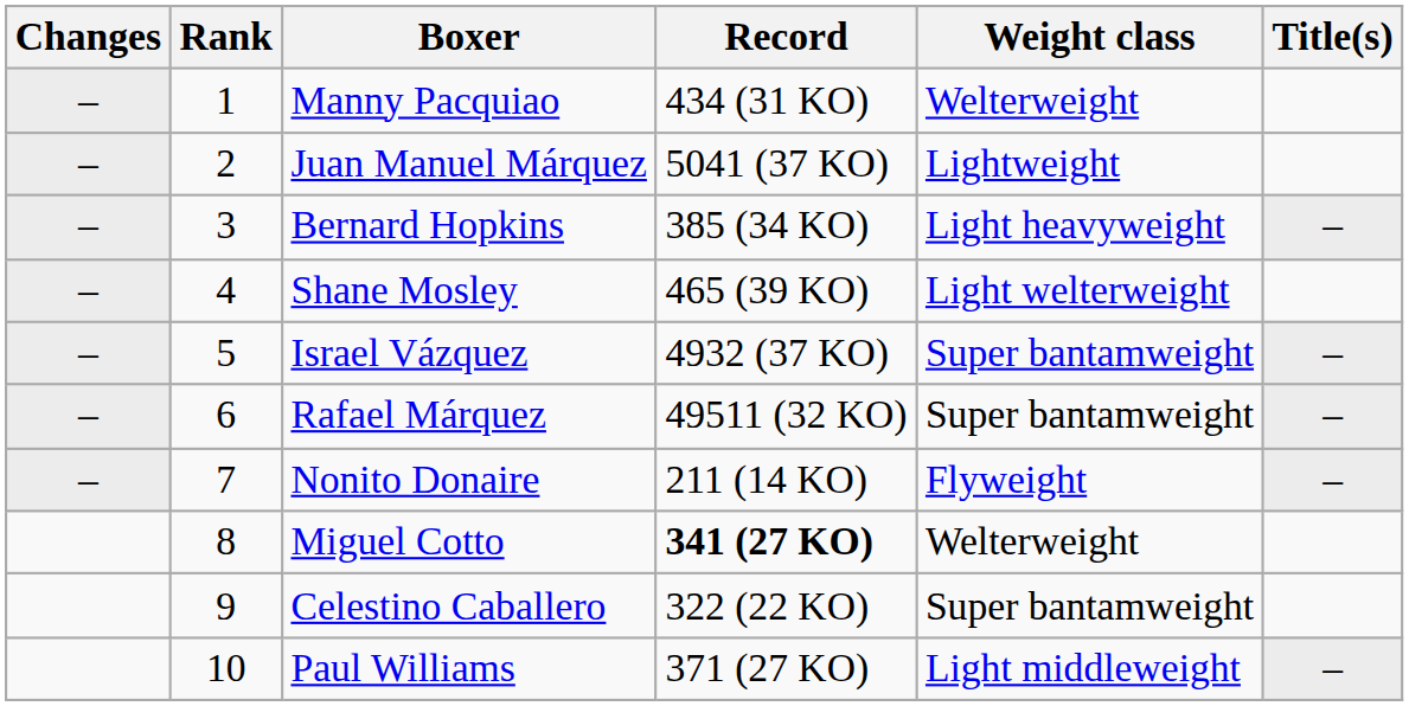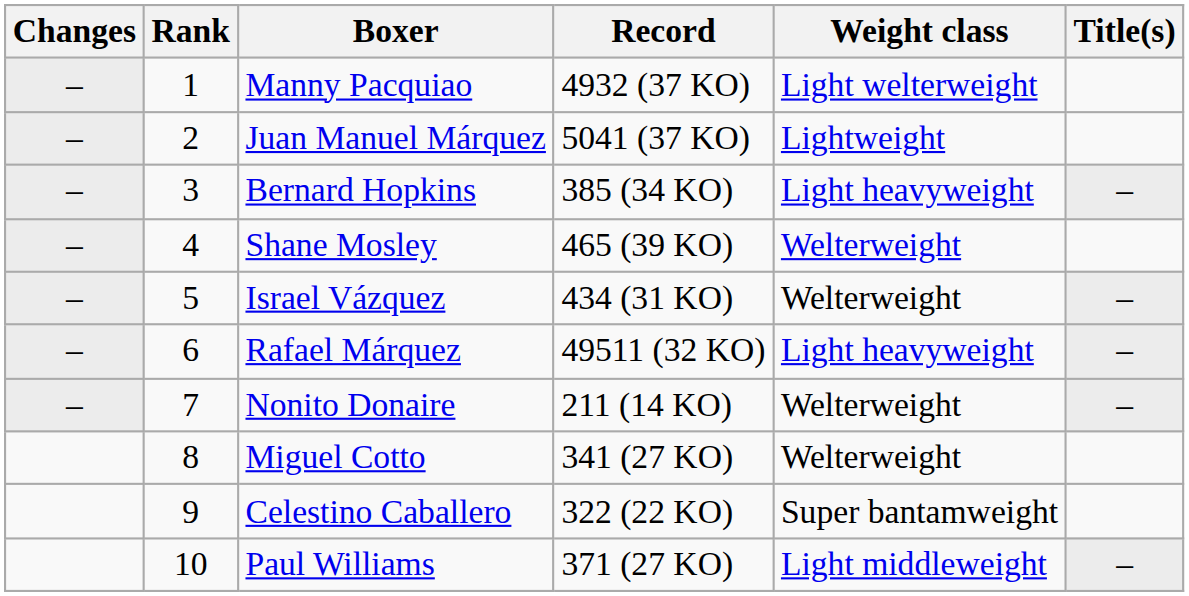 <table class="wikitable ">
 <tr>
 <th>Changes</th>
 <th>Rank</th>
 <th>Boxer</th>
 <th>Record</th>
 <th>Weight class</th>
 <th>Title(s)</th>
 </tr>
 <tr>
 <td align=center bgcolor=#ECECEC>–</td>
 <td align=center>1</td>
 <td><a href='#'>Manny Pacquiao</a></td>
-<td>434 (31 KO)</td>
-<td><a href='#'>Welterweight</a></td>
+<td>4932 (37 KO)</td>
+<td><a href='#'>Light welterweight</a></td>
 <td></td>
 </tr>
 <tr>
 <td align=center bgcolor=#ECECEC>–</td>
 <td align=center>2</td>
 <td><a href='#'>Juan Manuel Márquez</a></td>
 <td>5041 (37 KO)</td>
 <td><a href='#'>Lightweight</a></td>
 <td></td>
 </tr>
 <tr>
 <td align=center bgcolor=#ECECEC>–</td>
 <td align=center>3</td>
 <td><a href='#'>Bernard Hopkins</a></td>
 <td>385 (34 KO)</td>
 <td><a href='#'>Light heavyweight</a></td>
 <td align=center bgcolor=#ECECEC data-sort-value="Z">–</td>
 </tr>
 <tr>
 <td align=center bgcolor=#ECECEC>–</td>
 <td align=center>4</td>
 <td><a href='#'>Shane Mosley</a></td>
 <td>465 (39 KO)</td>
-<td><a href='#'>Light welterweight</a></td>
+<td><a href='#'>Welterweight</a></td>
 <td></td>
 </tr>
 <tr>
 <td align=center bgcolor=#ECECEC>–</td>
 <td align=center>5</td>
 <td><a href='#'>Israel Vázquez</a></td>
-<td>4932 (37 KO)</td>
-<td><a href='#'>Super bantamweight</a></td>
+<td>434 (31 KO)</td>
+<td>Welterweight</td>
 <td align=center bgcolor=#ECECEC data-sort-value="Z">–</td>
 </tr>
 <tr>
 <td align=center bgcolor=#ECECEC>–</td>
 <td align=center>6</td>
 <td><a href='#'>Rafael Márquez</a></td>
 <td>49511 (32 KO)</td>
-<td>Super bantamweight</td>
+<td><a href='#'>Light heavyweight</a></td>
 <td align=center bgcolor=#ECECEC data-sort-value="Z">–</td>
 </tr>
 <tr>
 <td align=center bgcolor=#ECECEC>–</td>
 <td align=center>7</td>
 <td><a href='#'>Nonito Donaire</a></td>
 <td>211 (14 KO)</td>
-<td><a href='#'>Flyweight</a></td>
+<td>Welterweight</td>
 <td align=center bgcolor=#ECECEC data-sort-value="Z">–</td>
 </tr>
 <tr>
 <td align=center></td>
 <td align=center>8</td>
 <td><a href='#'>Miguel Cotto</a></td>
-<td><strong>341 (27 KO)</strong></td>
+<td>341 (27 KO)</td>
 <td>Welterweight</td>
 <td></td>
 </tr>
 <tr>
 <td align=center></td>
 <td align=center>9</td>
 <td><a href='#'>Celestino Caballero</a></td>
 <td>322 (22 KO)</td>
 <td>Super bantamweight</td>
 <td></td>
 </tr>
 <tr>
 <td align=center></td>
 <td align=center>10</td>
 <td><a href='#'>Paul Williams</a></td>
 <td>371 (27 KO)</td>
 <td><a href='#'>Light middleweight</a></td>
 <td align=center bgcolor=#ECECEC data-sort-value="Z">–</td>
 </tr>
 </table>
